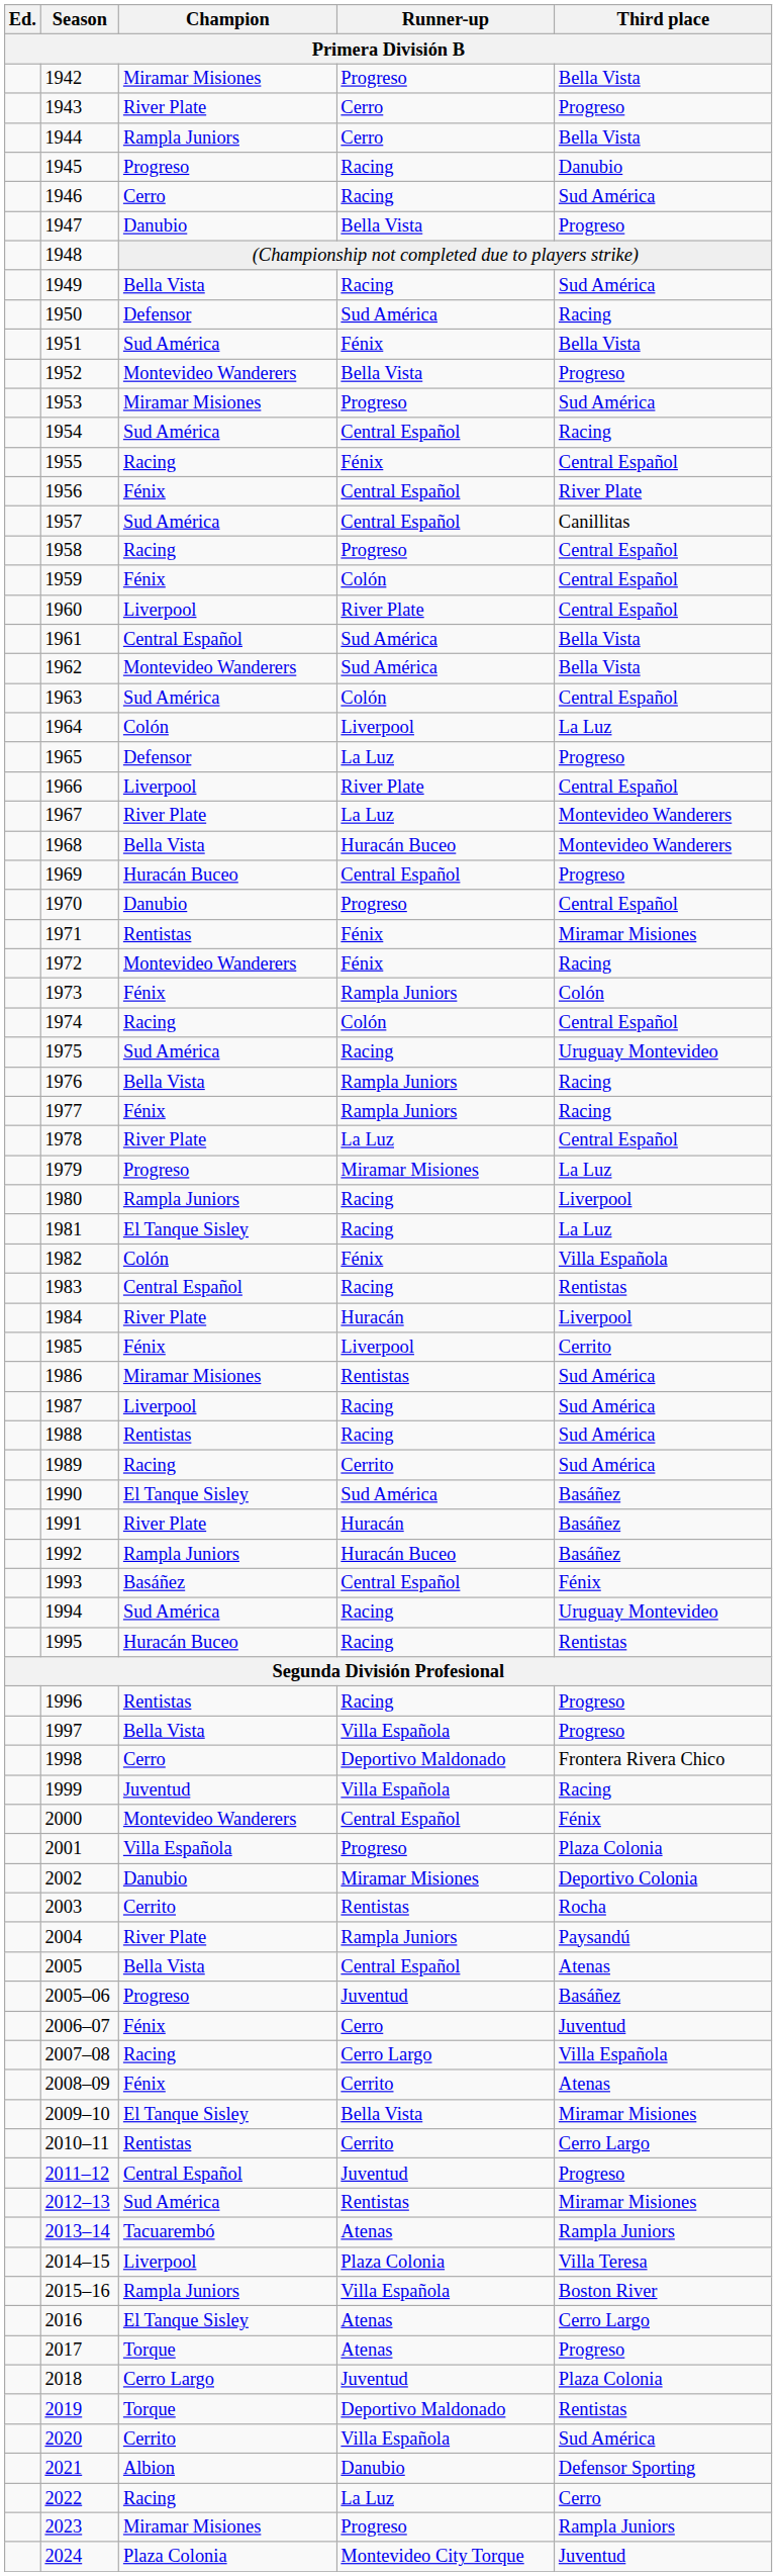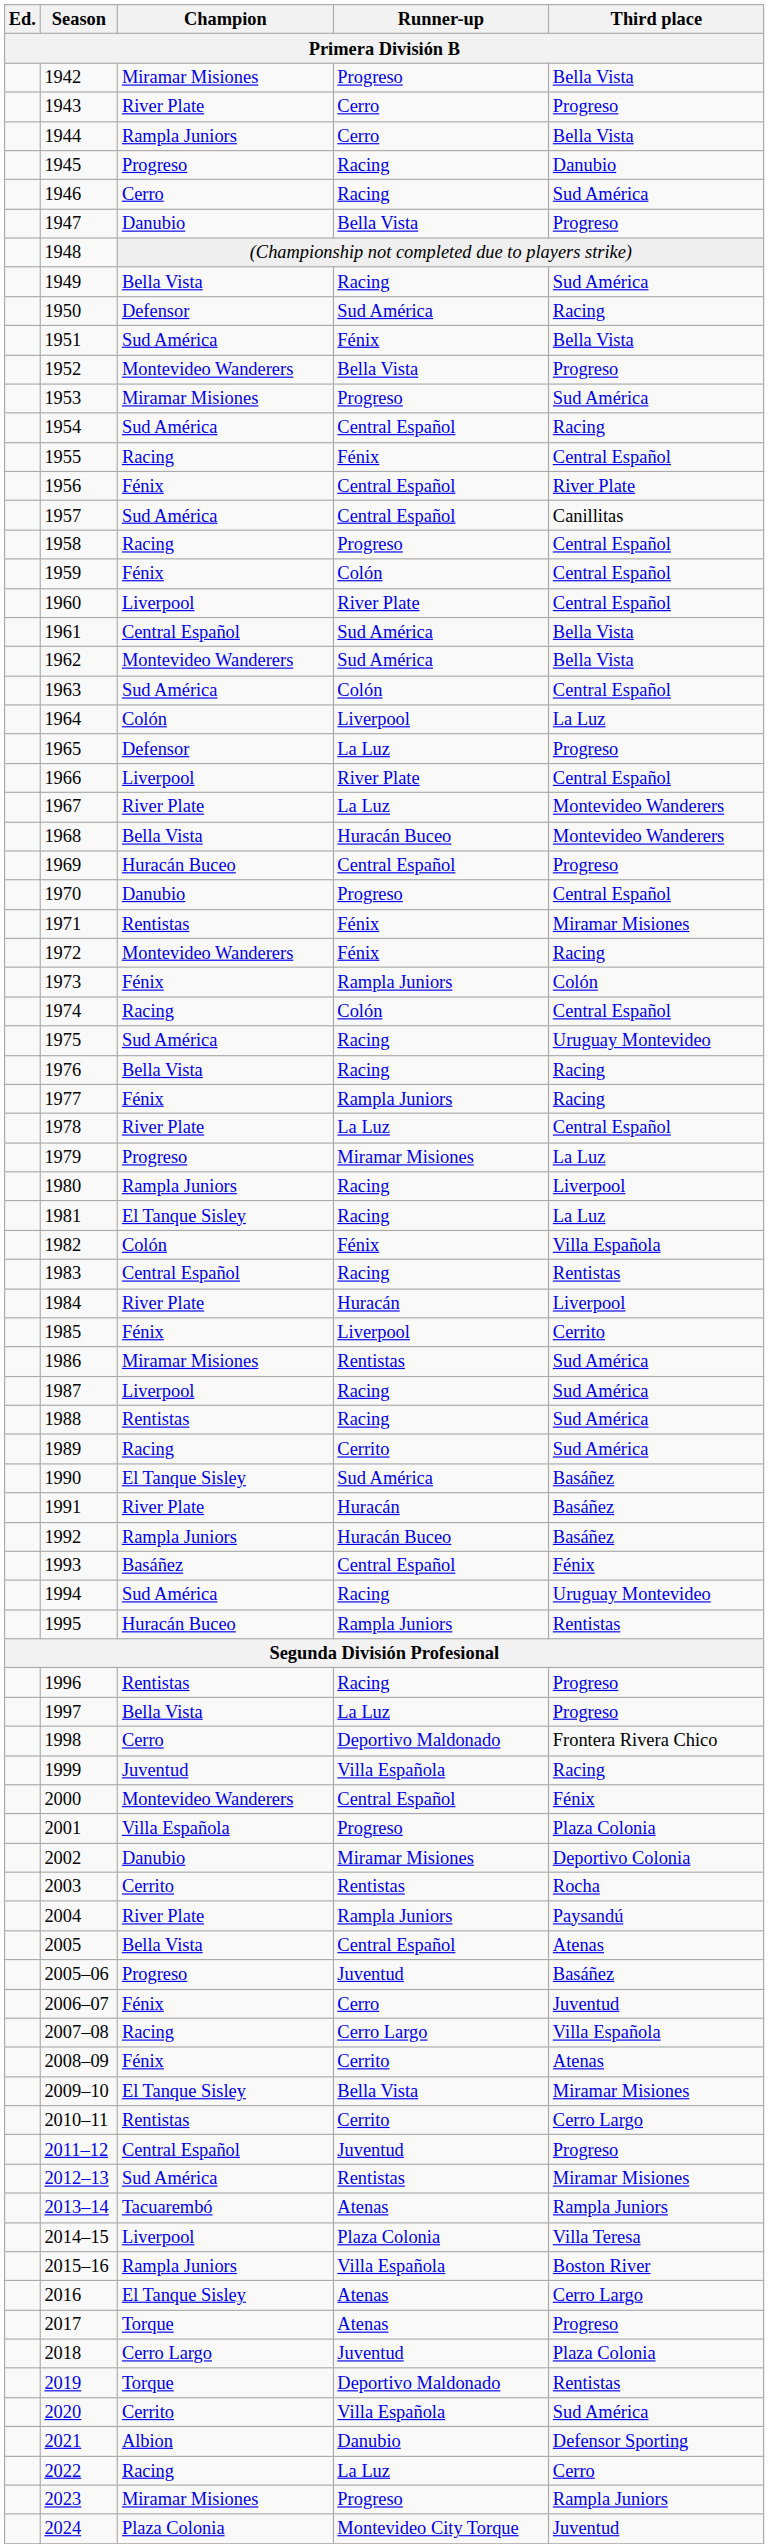 <table class="wikitable sortable">
 <tr>
 <th width=px>Ed.</th>
 <th width=60px>Season</th>
 <th width=180px>Champion</th>
 <th width=180px>Runner-up</th>
 <th width=180px>Third place</th>
 </tr>
 <tr>
 <th colspan="8">Primera División B</th>
 </tr>
 <tr>
 <td></td>
 <td>1942</td>
 <td><a href='#'>Miramar Misiones</a> </td>
 <td><a href='#'>Progreso</a></td>
 <td><a href='#'>Bella Vista</a></td>
 </tr>
 <tr>
 <td></td>
 <td>1943</td>
 <td><a href='#'>River Plate</a> </td>
 <td><a href='#'>Cerro</a></td>
 <td><a href='#'>Progreso</a></td>
 </tr>
 <tr>
 <td></td>
 <td>1944</td>
 <td><a href='#'>Rampla Juniors</a> </td>
 <td><a href='#'>Cerro</a></td>
 <td><a href='#'>Bella Vista</a></td>
 </tr>
 <tr>
 <td></td>
 <td>1945</td>
 <td><a href='#'>Progreso</a> </td>
 <td><a href='#'>Racing</a></td>
 <td><a href='#'>Danubio</a></td>
 </tr>
 <tr>
 <td></td>
 <td>1946</td>
 <td><a href='#'>Cerro</a> </td>
 <td><a href='#'>Racing</a></td>
 <td><a href='#'>Sud América</a></td>
 </tr>
 <tr>
 <td></td>
 <td>1947</td>
 <td><a href='#'>Danubio</a> </td>
 <td><a href='#'>Bella Vista</a></td>
 <td><a href='#'>Progreso</a></td>
 </tr>
 <tr>
 <td></td>
 <td>1948</td>
 <td colspan=3 style= "background:#efefef; text-align:center"><em>(Championship not completed due to players strike)</em></td>
 </tr>
 <tr>
 <td></td>
 <td>1949</td>
 <td><a href='#'>Bella Vista</a> </td>
 <td><a href='#'>Racing</a></td>
 <td><a href='#'>Sud América</a></td>
 </tr>
 <tr>
 <td></td>
 <td>1950</td>
 <td><a href='#'>Defensor</a> </td>
 <td><a href='#'>Sud América</a></td>
 <td><a href='#'>Racing</a></td>
 </tr>
 <tr>
 <td></td>
 <td>1951</td>
 <td><a href='#'>Sud América</a> </td>
 <td><a href='#'>Fénix</a></td>
 <td><a href='#'>Bella Vista</a></td>
 </tr>
 <tr>
 <td></td>
 <td>1952</td>
 <td><a href='#'>Montevideo Wanderers</a> </td>
 <td><a href='#'>Bella Vista</a></td>
 <td><a href='#'>Progreso</a></td>
 </tr>
 <tr>
 <td></td>
 <td>1953</td>
 <td><a href='#'>Miramar Misiones</a> </td>
 <td><a href='#'>Progreso</a></td>
 <td><a href='#'>Sud América</a></td>
 </tr>
 <tr>
 <td></td>
 <td>1954</td>
 <td><a href='#'>Sud América</a> </td>
 <td><a href='#'>Central Español</a></td>
 <td><a href='#'>Racing</a></td>
 </tr>
 <tr>
 <td></td>
 <td>1955</td>
 <td><a href='#'>Racing</a> </td>
 <td><a href='#'>Fénix</a></td>
 <td><a href='#'>Central Español</a></td>
 </tr>
 <tr>
 <td></td>
 <td>1956</td>
 <td><a href='#'>Fénix</a> </td>
 <td><a href='#'>Central Español</a></td>
 <td><a href='#'>River Plate</a></td>
 </tr>
 <tr>
 <td></td>
 <td>1957</td>
 <td><a href='#'>Sud América</a> </td>
 <td><a href='#'>Central Español</a></td>
 <td>Canillitas</td>
 </tr>
 <tr>
 <td></td>
 <td>1958</td>
 <td><a href='#'>Racing</a> </td>
 <td><a href='#'>Progreso</a></td>
 <td><a href='#'>Central Español</a></td>
 </tr>
 <tr>
 <td></td>
 <td>1959</td>
 <td><a href='#'>Fénix</a> </td>
 <td><a href='#'>Colón</a></td>
 <td><a href='#'>Central Español</a></td>
 </tr>
 <tr>
 <td></td>
 <td>1960</td>
 <td><a href='#'>Liverpool</a></td>
 <td><a href='#'>River Plate</a></td>
 <td><a href='#'>Central Español</a></td>
 </tr>
 <tr>
 <td></td>
 <td>1961</td>
 <td><a href='#'>Central Español</a> </td>
 <td><a href='#'>Sud América</a></td>
 <td><a href='#'>Bella Vista</a></td>
 </tr>
 <tr>
 <td></td>
 <td>1962</td>
 <td><a href='#'>Montevideo Wanderers</a> </td>
 <td><a href='#'>Sud América</a></td>
 <td><a href='#'>Bella Vista</a></td>
 </tr>
 <tr>
 <td></td>
 <td>1963</td>
 <td><a href='#'>Sud América</a> </td>
 <td><a href='#'>Colón</a></td>
 <td><a href='#'>Central Español</a></td>
 </tr>
 <tr>
 <td></td>
 <td>1964</td>
 <td><a href='#'>Colón</a> </td>
 <td><a href='#'>Liverpool</a></td>
 <td><a href='#'>La Luz</a></td>
 </tr>
 <tr>
 <td></td>
 <td>1965</td>
 <td><a href='#'>Defensor</a> </td>
 <td><a href='#'>La Luz</a></td>
 <td><a href='#'>Progreso</a></td>
 </tr>
 <tr>
 <td></td>
 <td>1966</td>
 <td><a href='#'>Liverpool</a> </td>
 <td><a href='#'>River Plate</a></td>
 <td><a href='#'>Central Español</a></td>
 </tr>
 <tr>
 <td></td>
 <td>1967</td>
 <td><a href='#'>River Plate</a> </td>
 <td><a href='#'>La Luz</a></td>
 <td><a href='#'>Montevideo Wanderers</a></td>
 </tr>
 <tr>
 <td></td>
 <td>1968</td>
 <td><a href='#'>Bella Vista</a> </td>
 <td><a href='#'>Huracán Buceo</a></td>
 <td><a href='#'>Montevideo Wanderers</a></td>
 </tr>
 <tr>
 <td></td>
 <td>1969</td>
 <td><a href='#'>Huracán Buceo</a></td>
 <td><a href='#'>Central Español</a></td>
 <td><a href='#'>Progreso</a></td>
 </tr>
 <tr>
 <td></td>
 <td>1970</td>
 <td><a href='#'>Danubio</a></td>
 <td><a href='#'>Progreso</a></td>
 <td><a href='#'>Central Español</a></td>
 </tr>
 <tr>
 <td></td>
 <td>1971</td>
 <td><a href='#'>Rentistas</a></td>
 <td><a href='#'>Fénix</a></td>
 <td><a href='#'>Miramar Misiones</a></td>
 </tr>
 <tr>
 <td></td>
 <td>1972</td>
 <td><a href='#'>Montevideo Wanderers</a></td>
 <td><a href='#'>Fénix</a></td>
 <td><a href='#'>Racing</a></td>
 </tr>
 <tr>
 <td></td>
 <td>1973</td>
 <td><a href='#'>Fénix</a> </td>
 <td><a href='#'>Rampla Juniors</a></td>
 <td><a href='#'>Colón</a></td>
 </tr>
 <tr>
 <td></td>
 <td>1974</td>
 <td><a href='#'>Racing</a> </td>
 <td><a href='#'>Colón</a></td>
 <td><a href='#'>Central Español</a></td>
 </tr>
 <tr>
 <td></td>
 <td>1975</td>
 <td><a href='#'>Sud América</a> </td>
 <td><a href='#'>Racing</a></td>
 <td><a href='#'>Uruguay Montevideo</a></td>
 </tr>
 <tr>
 <td></td>
 <td>1976</td>
 <td><a href='#'>Bella Vista</a> </td>
-<td><a href='#'>Rampla Juniors</a></td>
+<td><a href='#'>Racing</a></td>
 <td><a href='#'>Racing</a></td>
 </tr>
 <tr>
 <td></td>
 <td>1977</td>
 <td><a href='#'>Fénix</a> </td>
 <td><a href='#'>Rampla Juniors</a></td>
 <td><a href='#'>Racing</a></td>
 </tr>
 <tr>
 <td></td>
 <td>1978</td>
 <td><a href='#'>River Plate</a> </td>
 <td><a href='#'>La Luz</a></td>
 <td><a href='#'>Central Español</a></td>
 </tr>
 <tr>
 <td></td>
 <td>1979</td>
 <td><a href='#'>Progreso</a></td>
 <td><a href='#'>Miramar Misiones</a></td>
 <td><a href='#'>La Luz</a></td>
 </tr>
 <tr>
 <td></td>
 <td>1980</td>
 <td><a href='#'>Rampla Juniors</a></td>
 <td><a href='#'>Racing</a></td>
 <td><a href='#'>Liverpool</a></td>
 </tr>
 <tr>
 <td></td>
 <td>1981</td>
 <td><a href='#'>El Tanque Sisley</a></td>
 <td><a href='#'>Racing</a></td>
 <td><a href='#'>La Luz</a></td>
 </tr>
 <tr>
 <td></td>
 <td>1982</td>
 <td><a href='#'>Colón</a></td>
 <td><a href='#'>Fénix</a></td>
 <td><a href='#'>Villa Española</a></td>
 </tr>
 <tr>
 <td></td>
 <td>1983</td>
 <td><a href='#'>Central Español</a></td>
 <td><a href='#'>Racing</a></td>
 <td><a href='#'>Rentistas</a></td>
 </tr>
 <tr>
 <td></td>
 <td>1984</td>
 <td><a href='#'>River Plate</a> </td>
 <td><a href='#'>Huracán</a></td>
 <td><a href='#'>Liverpool</a></td>
 </tr>
 <tr>
 <td></td>
 <td>1985</td>
 <td><a href='#'>Fénix</a> </td>
 <td><a href='#'>Liverpool</a></td>
 <td><a href='#'>Cerrito</a></td>
 </tr>
 <tr>
 <td></td>
 <td>1986</td>
 <td><a href='#'>Miramar Misiones</a></td>
 <td><a href='#'>Rentistas</a></td>
 <td><a href='#'>Sud América</a></td>
 </tr>
 <tr>
 <td></td>
 <td>1987</td>
 <td><a href='#'>Liverpool</a></td>
 <td><a href='#'>Racing</a></td>
 <td><a href='#'>Sud América</a></td>
 </tr>
 <tr>
 <td></td>
 <td>1988</td>
 <td><a href='#'>Rentistas</a></td>
 <td><a href='#'>Racing</a></td>
 <td><a href='#'>Sud América</a></td>
 </tr>
 <tr>
 <td></td>
 <td>1989</td>
 <td><a href='#'>Racing</a> </td>
 <td><a href='#'>Cerrito</a></td>
 <td><a href='#'>Sud América</a></td>
 </tr>
 <tr>
 <td></td>
 <td>1990</td>
 <td><a href='#'>El Tanque Sisley</a></td>
 <td><a href='#'>Sud América</a></td>
 <td><a href='#'>Basáñez</a></td>
 </tr>
 <tr>
 <td></td>
 <td>1991</td>
 <td><a href='#'>River Plate</a> </td>
 <td><a href='#'>Huracán</a></td>
 <td><a href='#'>Basáñez</a></td>
 </tr>
 <tr>
 <td></td>
 <td>1992</td>
 <td><a href='#'>Rampla Juniors</a></td>
 <td><a href='#'>Huracán Buceo</a></td>
 <td><a href='#'>Basáñez</a></td>
 </tr>
 <tr>
 <td></td>
 <td>1993</td>
 <td><a href='#'>Basáñez</a></td>
 <td><a href='#'>Central Español</a></td>
 <td><a href='#'>Fénix</a></td>
 </tr>
 <tr>
 <td></td>
 <td>1994</td>
 <td><a href='#'>Sud América</a> </td>
 <td><a href='#'>Racing</a></td>
 <td><a href='#'>Uruguay Montevideo</a></td>
 </tr>
 <tr>
 <td></td>
 <td>1995</td>
 <td><a href='#'>Huracán Buceo</a></td>
-<td><a href='#'>Racing</a></td>
+<td><a href='#'>Rampla Juniors</a></td>
 <td><a href='#'>Rentistas</a></td>
 </tr>
 <tr>
 <th colspan="8">Segunda División Profesional</th>
 </tr>
 <tr>
 <td></td>
 <td>1996</td>
 <td><a href='#'>Rentistas</a></td>
 <td><a href='#'>Racing</a></td>
 <td><a href='#'>Progreso</a></td>
 </tr>
 <tr>
 <td></td>
 <td>1997</td>
 <td><a href='#'>Bella Vista</a> </td>
-<td><a href='#'>Villa Española</a></td>
+<td><a href='#'>La Luz</a></td>
 <td><a href='#'>Progreso</a></td>
 </tr>
 <tr>
 <td></td>
 <td>1998</td>
 <td><a href='#'>Cerro</a></td>
 <td><a href='#'>Deportivo Maldonado</a></td>
 <td>Frontera Rivera Chico</td>
 </tr>
 <tr>
 <td></td>
 <td>1999</td>
 <td><a href='#'>Juventud</a></td>
 <td><a href='#'>Villa Española</a></td>
 <td><a href='#'>Racing</a></td>
 </tr>
 <tr>
 <td></td>
 <td>2000</td>
 <td><a href='#'>Montevideo Wanderers</a></td>
 <td><a href='#'>Central Español</a></td>
 <td><a href='#'>Fénix</a></td>
 </tr>
 <tr>
 <td></td>
 <td>2001</td>
 <td><a href='#'>Villa Española</a></td>
 <td><a href='#'>Progreso</a></td>
 <td><a href='#'>Plaza Colonia</a></td>
 </tr>
 <tr>
 <td></td>
 <td>2002</td>
 <td><a href='#'>Danubio</a> </td>
 <td><a href='#'>Miramar Misiones</a></td>
 <td><a href='#'>Deportivo Colonia</a></td>
 </tr>
 <tr>
 <td></td>
 <td>2003</td>
 <td><a href='#'>Cerrito</a></td>
 <td><a href='#'>Rentistas</a></td>
 <td><a href='#'>Rocha</a></td>
 </tr>
 <tr>
 <td></td>
 <td>2004</td>
 <td><a href='#'>River Plate</a> </td>
 <td><a href='#'>Rampla Juniors</a></td>
 <td><a href='#'>Paysandú</a></td>
 </tr>
 <tr>
 <td></td>
 <td>2005</td>
 <td><a href='#'>Bella Vista</a> </td>
 <td><a href='#'>Central Español</a></td>
 <td><a href='#'>Atenas</a></td>
 </tr>
 <tr>
 <td></td>
 <td>2005–06</td>
 <td><a href='#'>Progreso</a></td>
 <td><a href='#'>Juventud</a></td>
 <td><a href='#'>Basáñez</a></td>
 </tr>
 <tr>
 <td></td>
 <td>2006–07</td>
 <td><a href='#'>Fénix</a> </td>
 <td><a href='#'>Cerro</a></td>
 <td><a href='#'>Juventud</a></td>
 </tr>
 <tr>
 <td></td>
 <td>2007–08</td>
 <td><a href='#'>Racing</a> </td>
 <td><a href='#'>Cerro Largo</a></td>
 <td><a href='#'>Villa Española</a></td>
 </tr>
 <tr>
 <td></td>
 <td>2008–09</td>
 <td><a href='#'>Fénix</a> </td>
 <td><a href='#'>Cerrito</a></td>
 <td><a href='#'>Atenas</a></td>
 </tr>
 <tr>
 <td></td>
 <td>2009–10</td>
 <td><a href='#'>El Tanque Sisley</a></td>
 <td><a href='#'>Bella Vista</a></td>
 <td><a href='#'>Miramar Misiones</a></td>
 </tr>
 <tr>
 <td></td>
 <td>2010–11</td>
 <td><a href='#'>Rentistas</a></td>
 <td><a href='#'>Cerrito</a></td>
 <td><a href='#'>Cerro Largo</a></td>
 </tr>
 <tr>
 <td></td>
 <td><a href='#'>2011–12</a></td>
 <td><a href='#'>Central Español</a></td>
 <td><a href='#'>Juventud</a></td>
 <td><a href='#'>Progreso</a></td>
 </tr>
 <tr>
 <td></td>
 <td><a href='#'>2012–13</a></td>
 <td><a href='#'>Sud América</a> </td>
 <td><a href='#'>Rentistas</a></td>
 <td><a href='#'>Miramar Misiones</a></td>
 </tr>
 <tr>
 <td></td>
 <td><a href='#'>2013–14</a></td>
 <td><a href='#'>Tacuarembó</a></td>
 <td><a href='#'>Atenas</a></td>
 <td><a href='#'>Rampla Juniors</a></td>
 </tr>
 <tr>
 <td></td>
 <td>2014–15</td>
 <td><a href='#'>Liverpool</a></td>
 <td><a href='#'>Plaza Colonia</a></td>
 <td><a href='#'>Villa Teresa</a></td>
 </tr>
 <tr>
 <td></td>
 <td>2015–16</td>
 <td><a href='#'>Rampla Juniors</a></td>
 <td><a href='#'>Villa Española</a></td>
 <td><a href='#'>Boston River</a></td>
 </tr>
 <tr>
 <td></td>
 <td>2016</td>
 <td><a href='#'>El Tanque Sisley</a></td>
 <td><a href='#'>Atenas</a></td>
 <td><a href='#'>Cerro Largo</a></td>
 </tr>
 <tr>
 <td></td>
 <td>2017</td>
 <td><a href='#'>Torque</a></td>
 <td><a href='#'>Atenas</a></td>
 <td><a href='#'>Progreso</a></td>
 </tr>
 <tr>
 <td></td>
 <td>2018</td>
 <td><a href='#'>Cerro Largo</a></td>
 <td><a href='#'>Juventud</a></td>
 <td><a href='#'>Plaza Colonia</a></td>
 </tr>
 <tr>
 <td></td>
 <td><a href='#'>2019</a></td>
 <td><a href='#'>Torque</a></td>
 <td><a href='#'>Deportivo Maldonado</a></td>
 <td><a href='#'>Rentistas</a></td>
 </tr>
 <tr>
 <td></td>
 <td><a href='#'>2020</a></td>
 <td><a href='#'>Cerrito</a></td>
 <td><a href='#'>Villa Española</a></td>
 <td><a href='#'>Sud América</a></td>
 </tr>
 <tr>
 <td></td>
 <td><a href='#'>2021</a></td>
 <td><a href='#'>Albion</a></td>
 <td><a href='#'>Danubio</a></td>
 <td><a href='#'>Defensor Sporting</a></td>
 </tr>
 <tr>
 <td></td>
 <td><a href='#'>2022</a></td>
 <td><a href='#'>Racing</a> </td>
 <td><a href='#'>La Luz</a></td>
 <td><a href='#'>Cerro</a></td>
 </tr>
 <tr>
 <td></td>
 <td><a href='#'>2023</a></td>
 <td><a href='#'>Miramar Misiones</a></td>
 <td><a href='#'>Progreso</a></td>
 <td><a href='#'>Rampla Juniors</a></td>
 </tr>
 <tr>
 <td></td>
 <td><a href='#'>2024</a></td>
 <td><a href='#'>Plaza Colonia</a></td>
 <td><a href='#'>Montevideo City Torque</a></td>
 <td><a href='#'>Juventud</a></td>
 </tr>
 </table>
